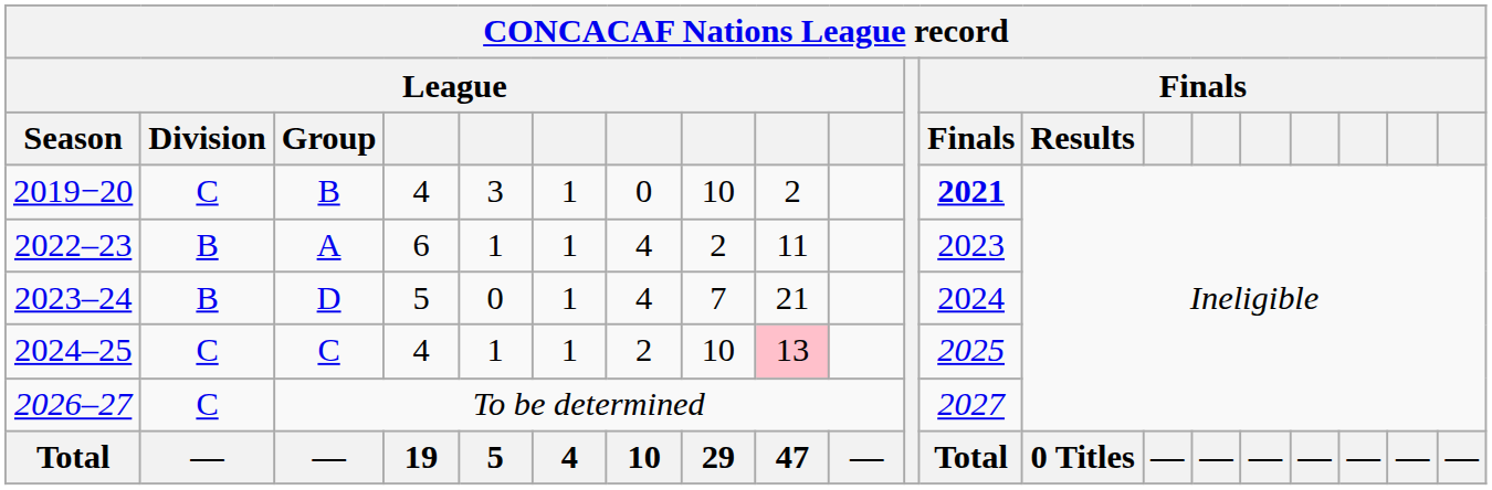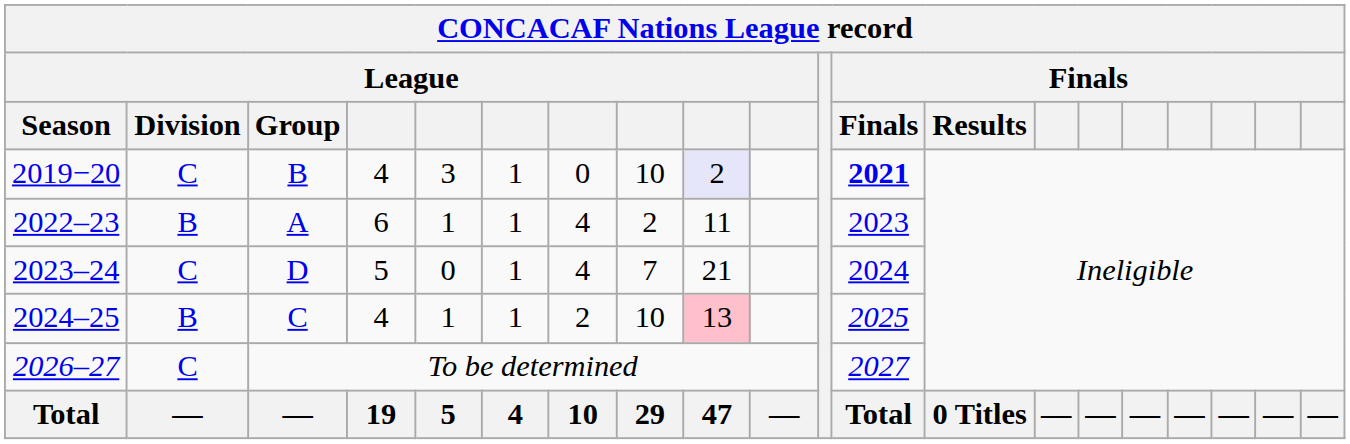 <table class="wikitable" style="text-align: center;">
 <tr>
 <th colspan="20"><a href='#'>CONCACAF Nations League</a> record</th>
 </tr>
 <tr>
 <th colspan="10">League</th>
 <th rowspan="8"></th>
 <th colspan="9">Finals</th>
 </tr>
 <tr>
 <th>Season</th>
 <th>Division</th>
 <th>Group</th>
 <th width="28"></th>
 <th width="28"></th>
 <th width="28"></th>
 <th width="28"></th>
 <th width="28"></th>
 <th width="28"></th>
 <th width="28"></th>
 <th>Finals</th>
 <th>Results</th>
 <th></th>
 <th></th>
 <th></th>
 <th></th>
 <th></th>
 <th></th>
 <th></th>
 </tr>
 <tr>
 <td><a href='#'>2019−20</a></td>
 <td><a href='#'>C</a></td>
 <td><a href='#'>B</a></td>
 <td>4</td>
 <td>3</td>
 <td>1</td>
 <td>0</td>
 <td>10</td>
-<td>2</td>
+<td style="background: lavender;">2</td>
 <td></td>
 <td><strong> <a href='#'>2021</a></strong></td>
 <td colspan="8" rowspan="5"><em>Ineligible</em></td>
 </tr>
 <tr>
 <td><a href='#'>2022–23</a></td>
 <td><a href='#'>B</a></td>
 <td><a href='#'>A</a></td>
 <td>6</td>
 <td>1</td>
 <td>1</td>
 <td>4</td>
 <td>2</td>
 <td>11</td>
 <td></td>
 <td> <a href='#'>2023</a></td>
 </tr>
 <tr>
 <td><a href='#'>2023–24</a></td>
-<td><a href='#'>B</a></td>
+<td><a href='#'>C</a></td>
 <td><a href='#'>D</a></td>
 <td>5</td>
 <td>0</td>
 <td>1</td>
 <td>4</td>
 <td>7</td>
 <td>21</td>
 <td></td>
 <td> <a href='#'>2024</a></td>
 </tr>
 <tr>
 <td><a href='#'>2024–25</a></td>
-<td><a href='#'>C</a></td>
+<td><a href='#'>B</a></td>
 <td><a href='#'>C</a></td>
 <td>4</td>
 <td>1</td>
 <td>1</td>
 <td>2</td>
 <td>10</td>
 <td style="background: pink;">13</td>
 <td></td>
 <td> <a href='#'><em>2025</em></a></td>
 </tr>
 <tr>
 <td><em><a href='#'>2026–27</a></em></td>
 <td><a href='#'>C</a></td>
 <td colspan="8"><em>To be determined</em></td>
 <td> <em><a href='#'>2027</a></em></td>
 </tr>
 <tr>
 <th>Total</th>
 <th><strong>—</strong></th>
 <th><strong>—</strong></th>
 <th>19</th>
 <th>5</th>
 <th>4</th>
 <th>10</th>
 <th>29</th>
 <th>47</th>
 <th><strong>—</strong></th>
 <th>Total</th>
 <th>0 Titles</th>
 <th><strong>—</strong></th>
 <th><strong>—</strong></th>
 <th><strong>—</strong></th>
 <th><strong>—</strong></th>
 <th><strong>—</strong></th>
 <th><strong>—</strong></th>
 <th><strong>—</strong></th>
 </tr>
 </table>
